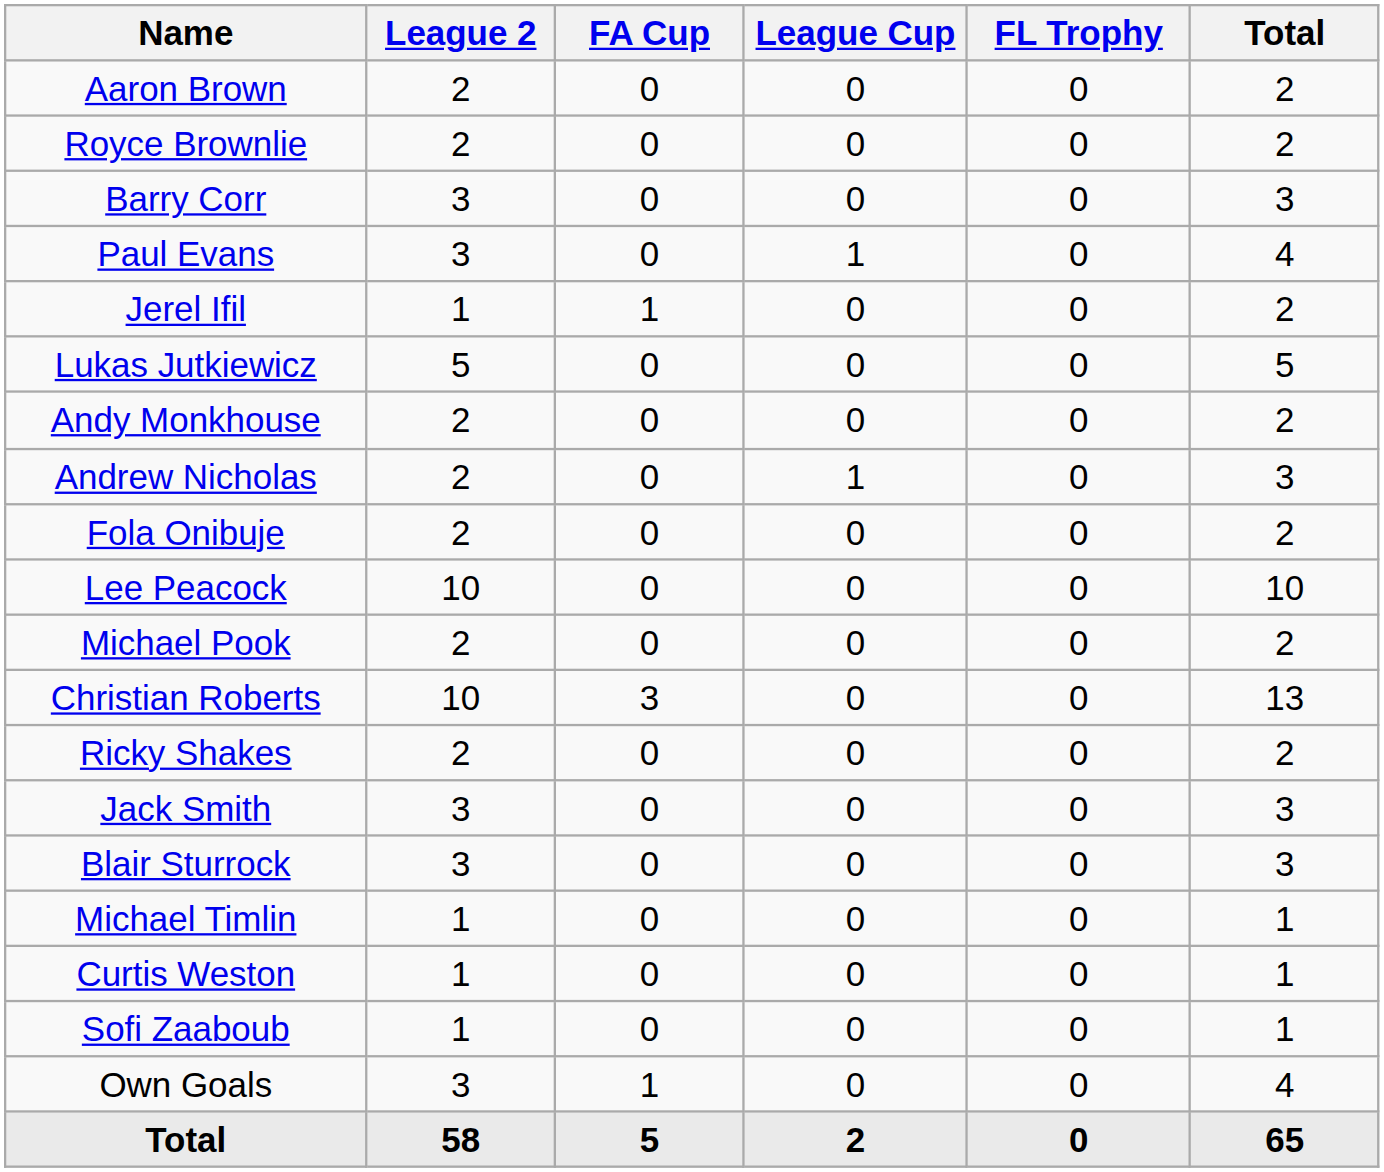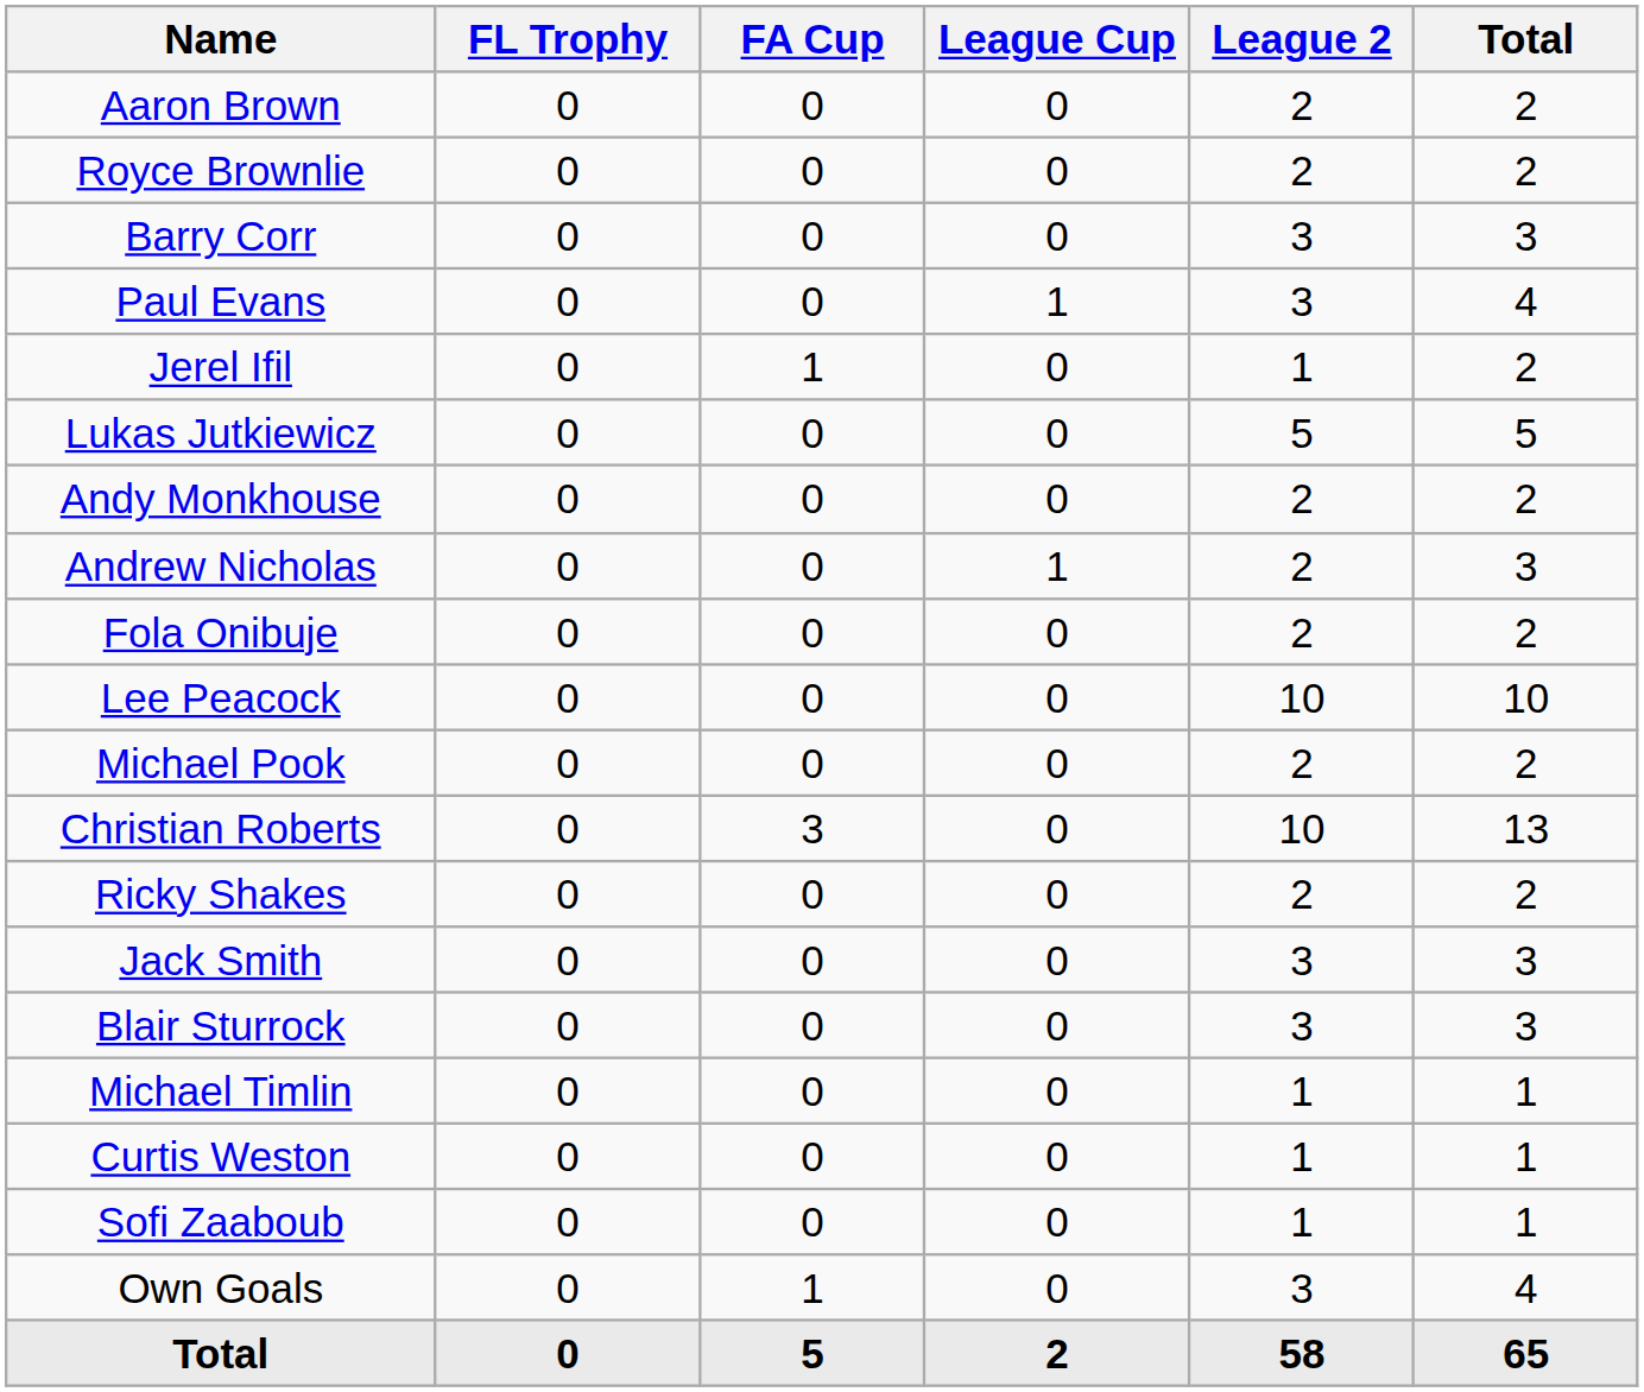 <table class="wikitable sortable" style="text-align:center; font-size:95%">
 <tr>
 <th style="width:150px;">Name</th>
-<th style="width:75px;"><a href='#'>League 2</a></th>
+<th style="width:90px;"><a href='#'>FL Trophy</a></th>
 <th style="width:75px;"><a href='#'>FA Cup</a></th>
 <th style="width:90px;"><a href='#'>League Cup</a></th>
-<th style="width:90px;"><a href='#'>FL Trophy</a></th>
+<th style="width:75px;"><a href='#'>League 2</a></th>
 <th style="width:75px;">Total</th>
 </tr>
 <tr>
 <td><a href='#'>Aaron Brown</a></td>
-<td>2</td>
 <td>0</td>
 <td>0</td>
 <td>0</td>
 <td>2</td>
+<td>2</td>
 </tr>
 <tr>
 <td><a href='#'>Royce Brownlie</a></td>
-<td>2</td>
 <td>0</td>
 <td>0</td>
 <td>0</td>
 <td>2</td>
+<td>2</td>
 </tr>
 <tr>
 <td><a href='#'>Barry Corr</a></td>
-<td>3</td>
 <td>0</td>
 <td>0</td>
 <td>0</td>
 <td>3</td>
+<td>3</td>
 </tr>
 <tr>
 <td><a href='#'>Paul Evans</a></td>
-<td>3</td>
+<td>0</td>
 <td>0</td>
 <td>1</td>
-<td>0</td>
+<td>3</td>
 <td>4</td>
 </tr>
 <tr>
 <td><a href='#'>Jerel Ifil</a></td>
-<td>1</td>
+<td>0</td>
 <td>1</td>
 <td>0</td>
-<td>0</td>
+<td>1</td>
 <td>2</td>
 </tr>
 <tr>
 <td><a href='#'>Lukas Jutkiewicz</a></td>
-<td>5</td>
 <td>0</td>
 <td>0</td>
 <td>0</td>
 <td>5</td>
+<td>5</td>
 </tr>
 <tr>
 <td><a href='#'>Andy Monkhouse</a></td>
-<td>2</td>
 <td>0</td>
 <td>0</td>
 <td>0</td>
 <td>2</td>
+<td>2</td>
 </tr>
 <tr>
 <td><a href='#'>Andrew Nicholas</a></td>
+<td>0</td>
+<td>0</td>
+<td>1</td>
 <td>2</td>
+<td>3</td>
+</tr>
+<tr>
+<td><a href='#'>Fola Onibuje</a></td>
+<td>0</td>
+<td>0</td>
+<td>0</td>
+<td>2</td>
+<td>2</td>
+</tr>
+<tr>
+<td><a href='#'>Lee Peacock</a></td>
+<td>0</td>
+<td>0</td>
+<td>0</td>
+<td>10</td>
+<td>10</td>
+</tr>
+<tr>
+<td><a href='#'>Michael Pook</a></td>
+<td>0</td>
+<td>0</td>
+<td>0</td>
+<td>2</td>
+<td>2</td>
+</tr>
+<tr>
+<td><a href='#'>Christian Roberts</a></td>
+<td>0</td>
+<td>3</td>
+<td>0</td>
+<td>10</td>
+<td>13</td>
+</tr>
+<tr>
+<td><a href='#'>Ricky Shakes</a></td>
+<td>0</td>
+<td>0</td>
+<td>0</td>
+<td>2</td>
+<td>2</td>
+</tr>
+<tr>
+<td><a href='#'>Jack Smith</a></td>
+<td>0</td>
+<td>0</td>
+<td>0</td>
+<td>3</td>
+<td>3</td>
+</tr>
+<tr>
+<td><a href='#'>Blair Sturrock</a></td>
+<td>0</td>
+<td>0</td>
+<td>0</td>
+<td>3</td>
+<td>3</td>
+</tr>
+<tr>
+<td><a href='#'>Michael Timlin</a></td>
+<td>0</td>
+<td>0</td>
+<td>0</td>
+<td>1</td>
+<td>1</td>
+</tr>
+<tr>
+<td><a href='#'>Curtis Weston</a></td>
+<td>0</td>
+<td>0</td>
+<td>0</td>
+<td>1</td>
+<td>1</td>
+</tr>
+<tr>
+<td><a href='#'>Sofi Zaaboub</a></td>
+<td>0</td>
+<td>0</td>
+<td>0</td>
+<td>1</td>
+<td>1</td>
+</tr>
+<tr>
+<td>Own Goals</td>
 <td>0</td>
 <td>1</td>
 <td>0</td>
 <td>3</td>
-</tr>
-<tr>
-<td><a href='#'>Fola Onibuje</a></td>
-<td>2</td>
-<td>0</td>
-<td>0</td>
-<td>0</td>
-<td>2</td>
-</tr>
-<tr>
-<td><a href='#'>Lee Peacock</a></td>
-<td>10</td>
-<td>0</td>
-<td>0</td>
-<td>0</td>
-<td>10</td>
-</tr>
-<tr>
-<td><a href='#'>Michael Pook</a></td>
-<td>2</td>
-<td>0</td>
-<td>0</td>
-<td>0</td>
-<td>2</td>
-</tr>
-<tr>
-<td><a href='#'>Christian Roberts</a></td>
-<td>10</td>
-<td>3</td>
-<td>0</td>
-<td>0</td>
-<td>13</td>
-</tr>
-<tr>
-<td><a href='#'>Ricky Shakes</a></td>
-<td>2</td>
-<td>0</td>
-<td>0</td>
-<td>0</td>
-<td>2</td>
-</tr>
-<tr>
-<td><a href='#'>Jack Smith</a></td>
-<td>3</td>
-<td>0</td>
-<td>0</td>
-<td>0</td>
-<td>3</td>
-</tr>
-<tr>
-<td><a href='#'>Blair Sturrock</a></td>
-<td>3</td>
-<td>0</td>
-<td>0</td>
-<td>0</td>
-<td>3</td>
-</tr>
-<tr>
-<td><a href='#'>Michael Timlin</a></td>
-<td>1</td>
-<td>0</td>
-<td>0</td>
-<td>0</td>
-<td>1</td>
-</tr>
-<tr>
-<td><a href='#'>Curtis Weston</a></td>
-<td>1</td>
-<td>0</td>
-<td>0</td>
-<td>0</td>
-<td>1</td>
-</tr>
-<tr>
-<td><a href='#'>Sofi Zaaboub</a></td>
-<td>1</td>
-<td>0</td>
-<td>0</td>
-<td>0</td>
-<td>1</td>
-</tr>
-<tr>
-<td>Own Goals</td>
-<td>3</td>
-<td>1</td>
-<td>0</td>
-<td>0</td>
 <td>4</td>
 </tr>
 <tr class="unsortable" style="font-weight:bold; background:#eaeaea">
 <td>Total</td>
-<td>58</td>
+<td>0</td>
 <td>5</td>
 <td>2</td>
-<td>0</td>
+<td>58</td>
 <td>65</td>
 </tr>
 </table>
